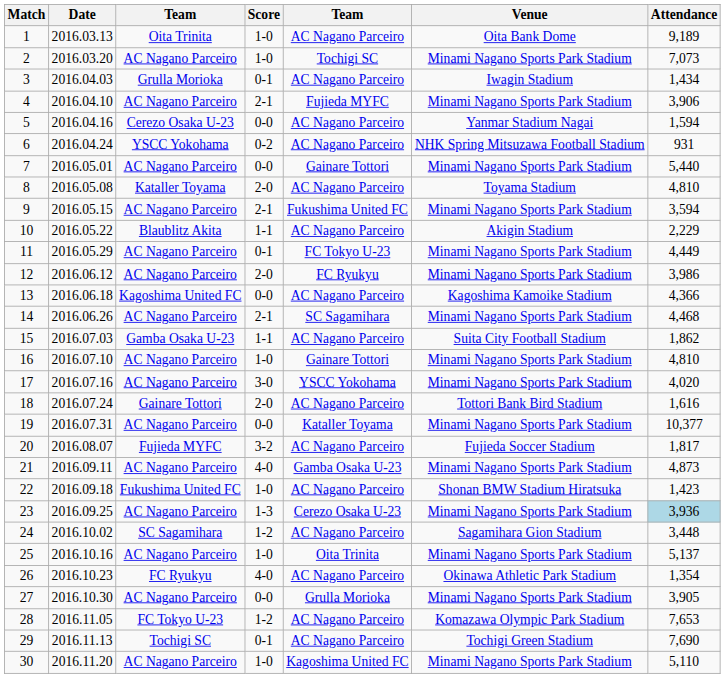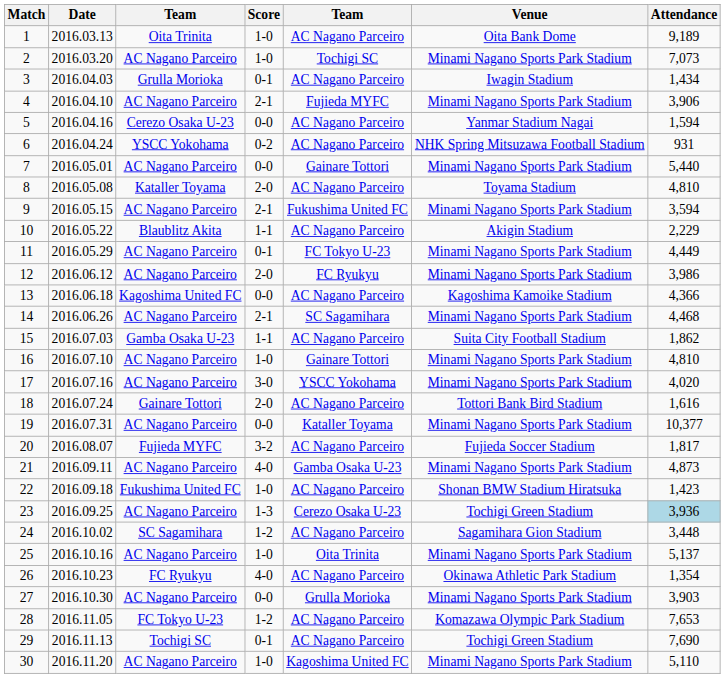 <table class="wikitable" style="text-align:center;">
 <tr>
 <th>Match</th>
 <th>Date</th>
 <th>Team</th>
 <th>Score</th>
 <th>Team</th>
 <th>Venue</th>
 <th>Attendance</th>
 </tr>
 <tr>
 <td>1</td>
 <td>2016.03.13</td>
 <td><a href='#'>Oita Trinita</a></td>
 <td>1-0</td>
 <td><a href='#'>AC Nagano Parceiro</a></td>
 <td><a href='#'>Oita Bank Dome</a></td>
 <td>9,189</td>
 </tr>
 <tr>
 <td>2</td>
 <td>2016.03.20</td>
 <td><a href='#'>AC Nagano Parceiro</a></td>
 <td>1-0</td>
 <td><a href='#'>Tochigi SC</a></td>
 <td><a href='#'>Minami Nagano Sports Park Stadium</a></td>
 <td>7,073</td>
 </tr>
 <tr>
 <td>3</td>
 <td>2016.04.03</td>
 <td><a href='#'>Grulla Morioka</a></td>
 <td>0-1</td>
 <td><a href='#'>AC Nagano Parceiro</a></td>
 <td><a href='#'>Iwagin Stadium</a></td>
 <td>1,434</td>
 </tr>
 <tr>
 <td>4</td>
 <td>2016.04.10</td>
 <td><a href='#'>AC Nagano Parceiro</a></td>
 <td>2-1</td>
 <td><a href='#'>Fujieda MYFC</a></td>
 <td><a href='#'>Minami Nagano Sports Park Stadium</a></td>
 <td>3,906</td>
 </tr>
 <tr>
 <td>5</td>
 <td>2016.04.16</td>
 <td><a href='#'>Cerezo Osaka U-23</a></td>
 <td>0-0</td>
 <td><a href='#'>AC Nagano Parceiro</a></td>
 <td><a href='#'>Yanmar Stadium Nagai</a></td>
 <td>1,594</td>
 </tr>
 <tr>
 <td>6</td>
 <td>2016.04.24</td>
 <td><a href='#'>YSCC Yokohama</a></td>
 <td>0-2</td>
 <td><a href='#'>AC Nagano Parceiro</a></td>
 <td><a href='#'>NHK Spring Mitsuzawa Football Stadium</a></td>
 <td>931</td>
 </tr>
 <tr>
 <td>7</td>
 <td>2016.05.01</td>
 <td><a href='#'>AC Nagano Parceiro</a></td>
 <td>0-0</td>
 <td><a href='#'>Gainare Tottori</a></td>
 <td><a href='#'>Minami Nagano Sports Park Stadium</a></td>
 <td>5,440</td>
 </tr>
 <tr>
 <td>8</td>
 <td>2016.05.08</td>
 <td><a href='#'>Kataller Toyama</a></td>
 <td>2-0</td>
 <td><a href='#'>AC Nagano Parceiro</a></td>
 <td><a href='#'>Toyama Stadium</a></td>
 <td>4,810</td>
 </tr>
 <tr>
 <td>9</td>
 <td>2016.05.15</td>
 <td><a href='#'>AC Nagano Parceiro</a></td>
 <td>2-1</td>
 <td><a href='#'>Fukushima United FC</a></td>
 <td><a href='#'>Minami Nagano Sports Park Stadium</a></td>
 <td>3,594</td>
 </tr>
 <tr>
 <td>10</td>
 <td>2016.05.22</td>
 <td><a href='#'>Blaublitz Akita</a></td>
 <td>1-1</td>
 <td><a href='#'>AC Nagano Parceiro</a></td>
 <td><a href='#'>Akigin Stadium</a></td>
 <td>2,229</td>
 </tr>
 <tr>
 <td>11</td>
 <td>2016.05.29</td>
 <td><a href='#'>AC Nagano Parceiro</a></td>
 <td>0-1</td>
 <td><a href='#'>FC Tokyo U-23</a></td>
 <td><a href='#'>Minami Nagano Sports Park Stadium</a></td>
 <td>4,449</td>
 </tr>
 <tr>
 <td>12</td>
 <td>2016.06.12</td>
 <td><a href='#'>AC Nagano Parceiro</a></td>
 <td>2-0</td>
 <td><a href='#'>FC Ryukyu</a></td>
 <td><a href='#'>Minami Nagano Sports Park Stadium</a></td>
 <td>3,986</td>
 </tr>
 <tr>
 <td>13</td>
 <td>2016.06.18</td>
 <td><a href='#'>Kagoshima United FC</a></td>
 <td>0-0</td>
 <td><a href='#'>AC Nagano Parceiro</a></td>
 <td><a href='#'>Kagoshima Kamoike Stadium</a></td>
 <td>4,366</td>
 </tr>
 <tr>
 <td>14</td>
 <td>2016.06.26</td>
 <td><a href='#'>AC Nagano Parceiro</a></td>
 <td>2-1</td>
 <td><a href='#'>SC Sagamihara</a></td>
 <td><a href='#'>Minami Nagano Sports Park Stadium</a></td>
 <td>4,468</td>
 </tr>
 <tr>
 <td>15</td>
 <td>2016.07.03</td>
 <td><a href='#'>Gamba Osaka U-23</a></td>
 <td>1-1</td>
 <td><a href='#'>AC Nagano Parceiro</a></td>
 <td><a href='#'>Suita City Football Stadium</a></td>
 <td>1,862</td>
 </tr>
 <tr>
 <td>16</td>
 <td>2016.07.10</td>
 <td><a href='#'>AC Nagano Parceiro</a></td>
 <td>1-0</td>
 <td><a href='#'>Gainare Tottori</a></td>
 <td><a href='#'>Minami Nagano Sports Park Stadium</a></td>
 <td>4,810</td>
 </tr>
 <tr>
 <td>17</td>
 <td>2016.07.16</td>
 <td><a href='#'>AC Nagano Parceiro</a></td>
 <td>3-0</td>
 <td><a href='#'>YSCC Yokohama</a></td>
 <td><a href='#'>Minami Nagano Sports Park Stadium</a></td>
 <td>4,020</td>
 </tr>
 <tr>
 <td>18</td>
 <td>2016.07.24</td>
 <td><a href='#'>Gainare Tottori</a></td>
 <td>2-0</td>
 <td><a href='#'>AC Nagano Parceiro</a></td>
 <td><a href='#'>Tottori Bank Bird Stadium</a></td>
 <td>1,616</td>
 </tr>
 <tr>
 <td>19</td>
 <td>2016.07.31</td>
 <td><a href='#'>AC Nagano Parceiro</a></td>
 <td>0-0</td>
 <td><a href='#'>Kataller Toyama</a></td>
 <td><a href='#'>Minami Nagano Sports Park Stadium</a></td>
 <td>10,377</td>
 </tr>
 <tr>
 <td>20</td>
 <td>2016.08.07</td>
 <td><a href='#'>Fujieda MYFC</a></td>
 <td>3-2</td>
 <td><a href='#'>AC Nagano Parceiro</a></td>
 <td><a href='#'>Fujieda Soccer Stadium</a></td>
 <td>1,817</td>
 </tr>
 <tr>
 <td>21</td>
 <td>2016.09.11</td>
 <td><a href='#'>AC Nagano Parceiro</a></td>
 <td>4-0</td>
 <td><a href='#'>Gamba Osaka U-23</a></td>
 <td><a href='#'>Minami Nagano Sports Park Stadium</a></td>
 <td>4,873</td>
 </tr>
 <tr>
 <td>22</td>
 <td>2016.09.18</td>
 <td><a href='#'>Fukushima United FC</a></td>
 <td>1-0</td>
 <td><a href='#'>AC Nagano Parceiro</a></td>
 <td><a href='#'>Shonan BMW Stadium Hiratsuka</a></td>
 <td>1,423</td>
 </tr>
 <tr>
 <td>23</td>
 <td>2016.09.25</td>
 <td><a href='#'>AC Nagano Parceiro</a></td>
 <td>1-3</td>
 <td><a href='#'>Cerezo Osaka U-23</a></td>
-<td><a href='#'>Minami Nagano Sports Park Stadium</a></td>
+<td><a href='#'>Tochigi Green Stadium</a></td>
 <td style="background: lightblue;">3,936</td>
 </tr>
 <tr>
 <td>24</td>
 <td>2016.10.02</td>
 <td><a href='#'>SC Sagamihara</a></td>
 <td>1-2</td>
 <td><a href='#'>AC Nagano Parceiro</a></td>
 <td><a href='#'>Sagamihara Gion Stadium</a></td>
 <td>3,448</td>
 </tr>
 <tr>
 <td>25</td>
 <td>2016.10.16</td>
 <td><a href='#'>AC Nagano Parceiro</a></td>
 <td>1-0</td>
 <td><a href='#'>Oita Trinita</a></td>
 <td><a href='#'>Minami Nagano Sports Park Stadium</a></td>
 <td>5,137</td>
 </tr>
 <tr>
 <td>26</td>
 <td>2016.10.23</td>
 <td><a href='#'>FC Ryukyu</a></td>
 <td>4-0</td>
 <td><a href='#'>AC Nagano Parceiro</a></td>
 <td><a href='#'>Okinawa Athletic Park Stadium</a></td>
 <td>1,354</td>
 </tr>
 <tr>
 <td>27</td>
 <td>2016.10.30</td>
 <td><a href='#'>AC Nagano Parceiro</a></td>
 <td>0-0</td>
 <td><a href='#'>Grulla Morioka</a></td>
 <td><a href='#'>Minami Nagano Sports Park Stadium</a></td>
-<td>3,905</td>
+<td>3,903</td>
 </tr>
 <tr>
 <td>28</td>
 <td>2016.11.05</td>
 <td><a href='#'>FC Tokyo U-23</a></td>
 <td>1-2</td>
 <td><a href='#'>AC Nagano Parceiro</a></td>
 <td><a href='#'>Komazawa Olympic Park Stadium</a></td>
 <td>7,653</td>
 </tr>
 <tr>
 <td>29</td>
 <td>2016.11.13</td>
 <td><a href='#'>Tochigi SC</a></td>
 <td>0-1</td>
 <td><a href='#'>AC Nagano Parceiro</a></td>
 <td><a href='#'>Tochigi Green Stadium</a></td>
 <td>7,690</td>
 </tr>
 <tr>
 <td>30</td>
 <td>2016.11.20</td>
 <td><a href='#'>AC Nagano Parceiro</a></td>
 <td>1-0</td>
 <td><a href='#'>Kagoshima United FC</a></td>
 <td><a href='#'>Minami Nagano Sports Park Stadium</a></td>
 <td>5,110</td>
 </tr>
 </table>
